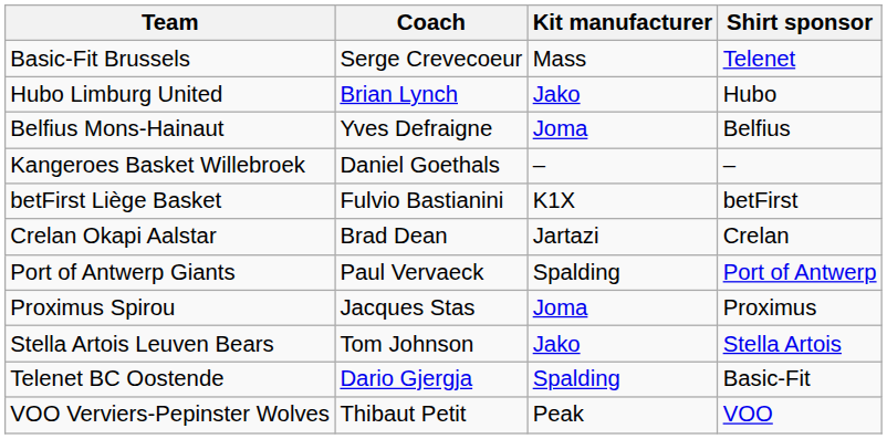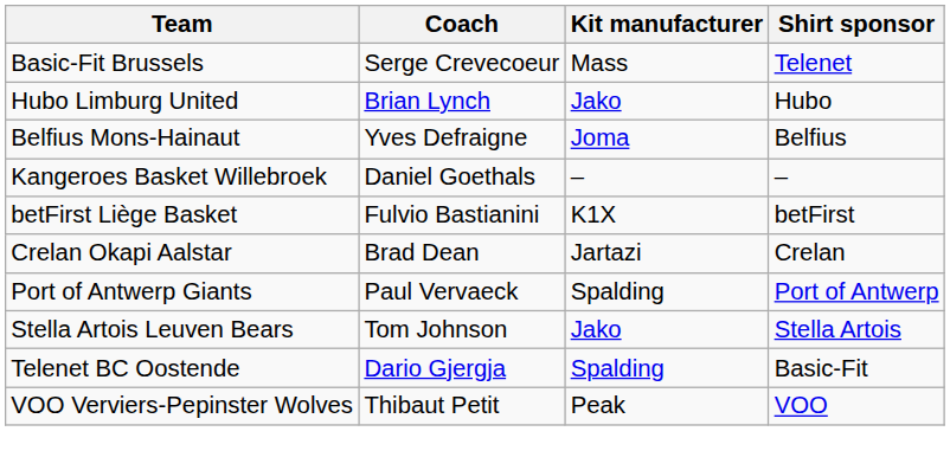 <table class="wikitable sortable" style="text-align: left;">
 <tr>
 <th>Team</th>
 <th>Coach</th>
 <th>Kit manufacturer</th>
 <th>Shirt sponsor</th>
 </tr>
 <tr>
 <td>Basic-Fit Brussels</td>
 <td> Serge Crevecoeur</td>
 <td>Mass</td>
 <td><a href='#'>Telenet</a></td>
 </tr>
 <tr>
 <td>Hubo Limburg United</td>
 <td> <a href='#'>Brian Lynch</a></td>
 <td><a href='#'>Jako</a></td>
 <td>Hubo</td>
 </tr>
 <tr>
 <td>Belfius Mons-Hainaut</td>
 <td> Yves Defraigne</td>
 <td><a href='#'>Joma</a></td>
 <td>Belfius</td>
 </tr>
 <tr>
 <td>Kangeroes Basket Willebroek</td>
 <td> Daniel Goethals</td>
 <td>–</td>
 <td>–</td>
 </tr>
 <tr>
 <td>betFirst Liège Basket</td>
 <td> Fulvio Bastianini</td>
 <td>K1X</td>
 <td>betFirst</td>
 </tr>
 <tr>
 <td>Crelan Okapi Aalstar</td>
 <td> Brad Dean</td>
 <td>Jartazi</td>
 <td>Crelan</td>
 </tr>
 <tr>
 <td>Port of Antwerp Giants</td>
 <td> Paul Vervaeck</td>
 <td>Spalding</td>
 <td><a href='#'>Port of Antwerp</a></td>
 </tr>
 <tr>
-<td>Proximus Spirou</td>
-<td> Jacques Stas</td>
-<td><a href='#'>Joma</a></td>
-<td>Proximus</td>
-</tr>
-<tr>
 <td>Stella Artois Leuven Bears</td>
 <td> Tom Johnson</td>
 <td><a href='#'>Jako</a></td>
 <td><a href='#'>Stella Artois</a></td>
 </tr>
 <tr>
 <td>Telenet BC Oostende</td>
 <td> <a href='#'>Dario Gjergja</a></td>
 <td><a href='#'>Spalding</a></td>
 <td>Basic-Fit</td>
 </tr>
 <tr>
 <td>VOO Verviers-Pepinster Wolves</td>
 <td> Thibaut Petit</td>
 <td>Peak</td>
 <td><a href='#'>VOO</a></td>
 </tr>
 </table>
